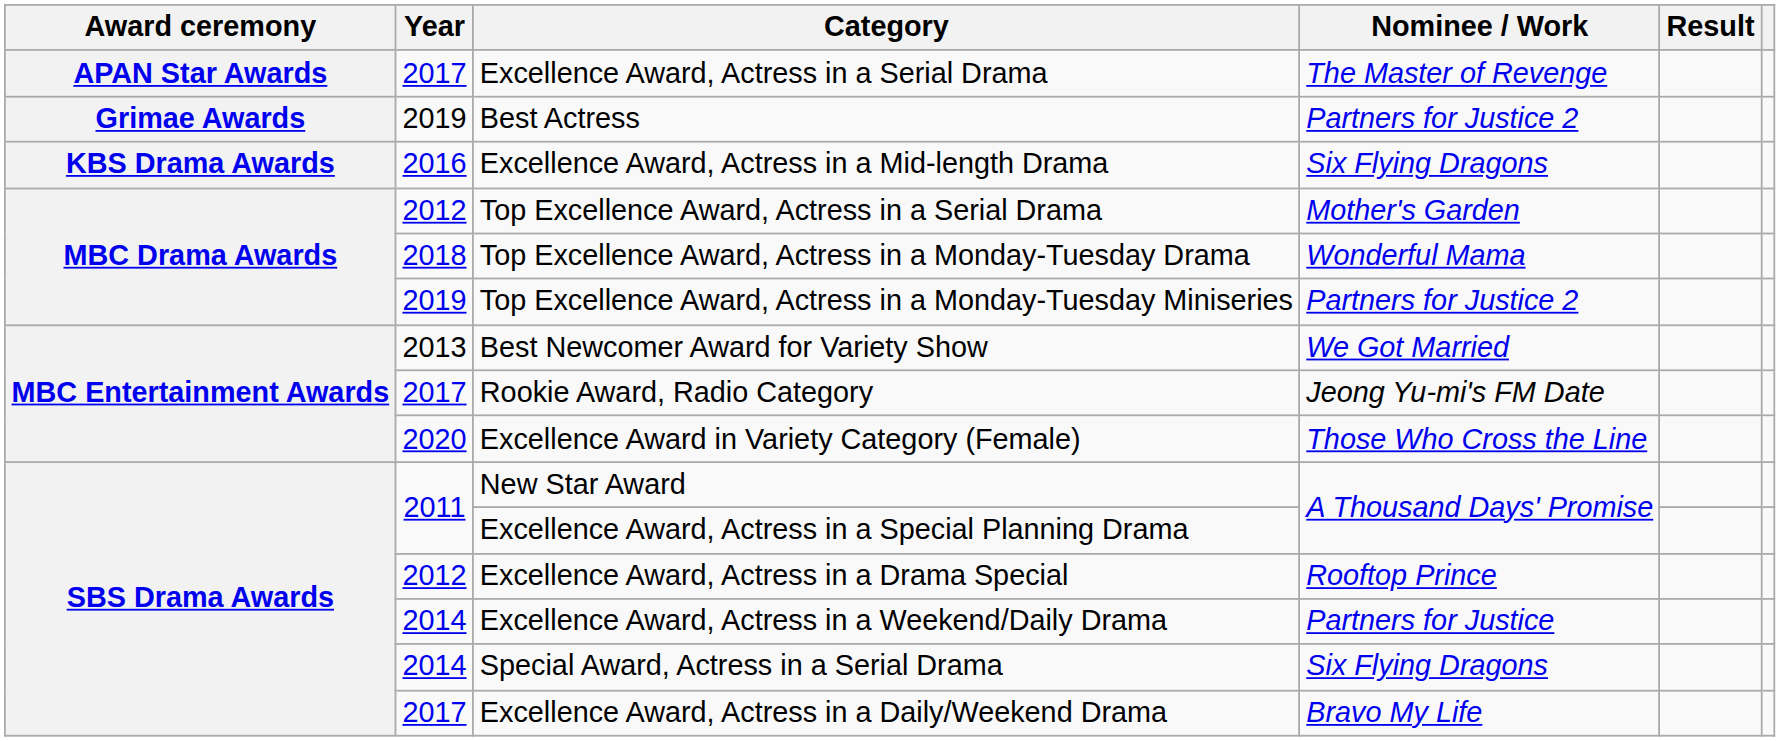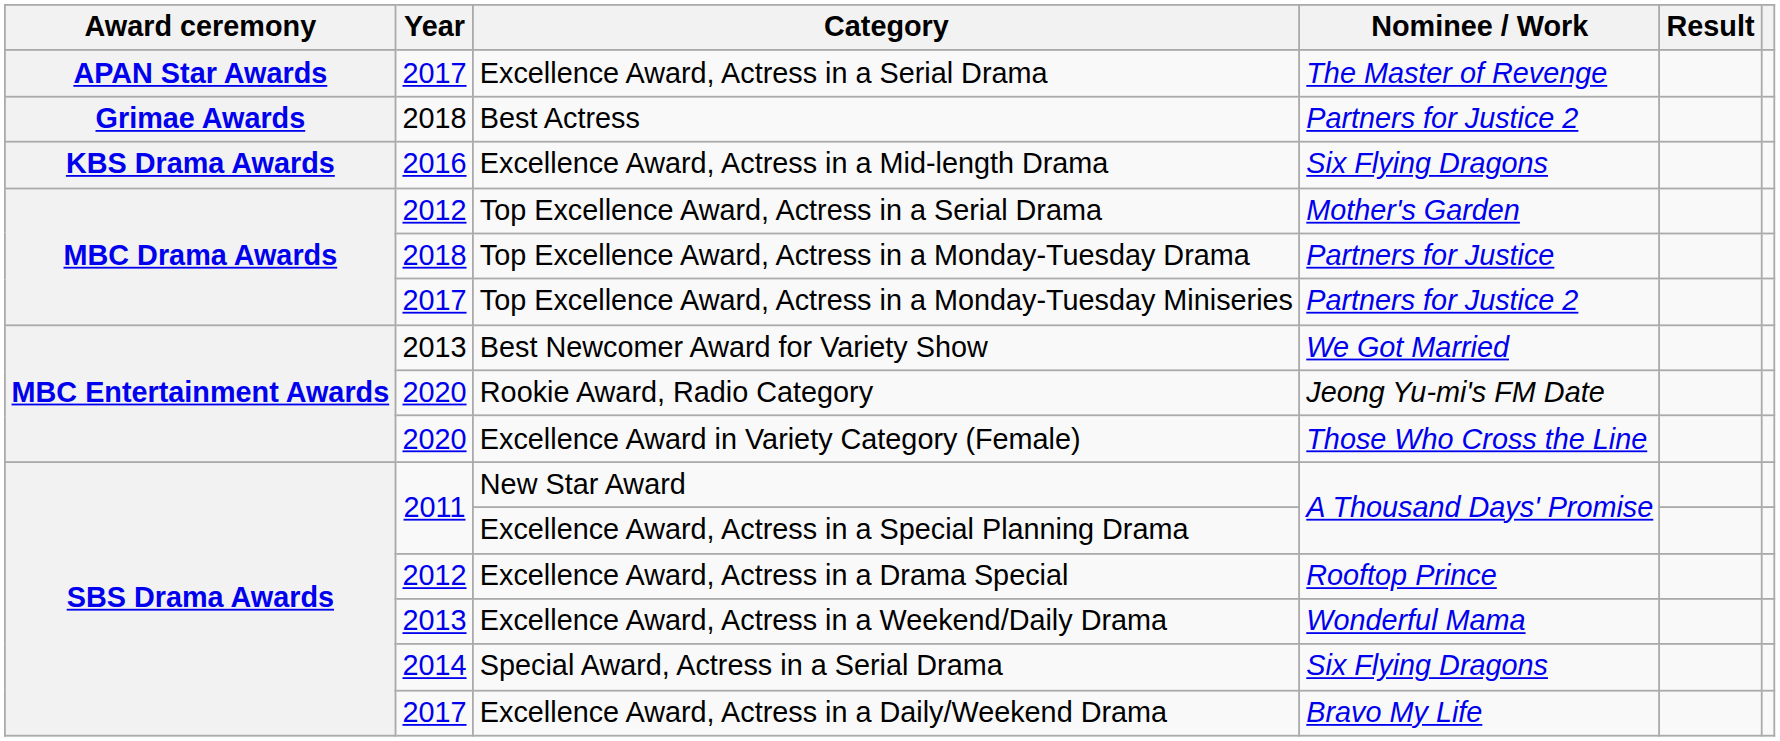 <table class="wikitable plainrowheaders sortable">
 <tr>
 <th scope="col">Award ceremony</th>
 <th scope="col">Year</th>
 <th scope="col">Category </th>
 <th scope="col">Nominee / Work</th>
 <th scope="col">Result</th>
 <th scope="col" class="unsortable"></th>
 </tr>
 <tr>
 <th scope="row"><a href='#'>APAN Star Awards</a></th>
 <td style="text-align:center"><a href='#'>2017</a></td>
 <td>Excellence Award, Actress in a Serial Drama</td>
 <td><em><a href='#'>The Master of Revenge</a></em></td>
 <td></td>
 <td style="text-align:center"></td>
 </tr>
 <tr>
 <th scope="row"><a href='#'>Grimae Awards</a></th>
-<td style="text-align:center">2019</td>
+<td style="text-align:center">2018</td>
 <td>Best Actress</td>
 <td><em><a href='#'>Partners for Justice 2</a></em></td>
 <td></td>
 <td style="text-align:center"></td>
 </tr>
 <tr>
 <th scope="row"><a href='#'>KBS Drama Awards</a></th>
 <td style="text-align:center"><a href='#'>2016</a></td>
 <td>Excellence Award, Actress in a Mid-length Drama</td>
 <td><em><a href='#'>Six Flying Dragons</a></em></td>
 <td></td>
 <td style="text-align:center"></td>
 </tr>
 <tr>
 <th scope="row" rowspan="3"><a href='#'>MBC Drama Awards</a></th>
 <td style="text-align:center"><a href='#'>2012</a></td>
 <td>Top Excellence Award, Actress in a Serial Drama</td>
 <td><em><a href='#'>Mother's Garden</a></em></td>
 <td></td>
 <td style="text-align:center"></td>
 </tr>
 <tr>
 <td style="text-align:center"><a href='#'>2018</a></td>
 <td>Top Excellence Award, Actress in a Monday-Tuesday Drama</td>
-<td><em><a href='#'>Wonderful Mama</a></em></td>
+<td><em><a href='#'>Partners for Justice</a></em></td>
 <td></td>
 <td style="text-align:center"></td>
 </tr>
 <tr>
-<td style="text-align:center"><a href='#'>2019</a></td>
+<td style="text-align:center"><a href='#'>2017</a></td>
 <td>Top Excellence Award, Actress in a Monday-Tuesday Miniseries</td>
 <td><em><a href='#'>Partners for Justice 2</a></em></td>
 <td></td>
 <td style="text-align:center"></td>
 </tr>
 <tr>
 <th scope="row" rowspan="3"><a href='#'>MBC Entertainment Awards</a></th>
 <td style="text-align:center">2013</td>
 <td>Best Newcomer Award for Variety Show</td>
 <td><em><a href='#'>We Got Married</a></em></td>
 <td></td>
 <td style="text-align:center"></td>
 </tr>
 <tr>
-<td style="text-align:center"><a href='#'>2017</a></td>
+<td style="text-align:center"><a href='#'>2020</a></td>
 <td>Rookie Award, Radio Category</td>
 <td><em>Jeong Yu-mi's FM Date</em></td>
 <td></td>
 <td style="text-align:center"></td>
 </tr>
 <tr>
 <td style="text-align:center"><a href='#'>2020</a></td>
 <td>Excellence Award in Variety Category	(Female)</td>
 <td><em><a href='#'>Those Who Cross the Line</a></em></td>
 <td></td>
 <td style="text-align:center"></td>
 </tr>
 <tr>
 <th scope="row" rowspan="6"><a href='#'>SBS Drama Awards</a></th>
 <td rowspan="2" style="text-align:center"><a href='#'>2011</a></td>
 <td>New Star Award</td>
 <td rowspan="2"><em><a href='#'>A Thousand Days' Promise</a></em></td>
 <td></td>
 <td style="text-align:center"></td>
 </tr>
 <tr>
 <td>Excellence Award, Actress in a Special Planning Drama</td>
 <td></td>
 <td style="text-align:center"></td>
 </tr>
 <tr>
 <td style="text-align:center"><a href='#'>2012</a></td>
 <td>Excellence Award, Actress in a Drama Special</td>
 <td><em><a href='#'>Rooftop Prince</a></em></td>
 <td></td>
 <td style="text-align:center"></td>
 </tr>
 <tr>
-<td style="text-align:center"><a href='#'>2014</a></td>
+<td style="text-align:center"><a href='#'>2013</a></td>
 <td>Excellence Award, Actress in a Weekend/Daily Drama</td>
-<td><em><a href='#'>Partners for Justice</a></em></td>
+<td><em><a href='#'>Wonderful Mama</a></em></td>
 <td></td>
 <td style="text-align:center"></td>
 </tr>
 <tr>
 <td style="text-align:center"><a href='#'>2014</a></td>
 <td>Special Award, Actress in a Serial Drama</td>
 <td><em><a href='#'>Six Flying Dragons</a></em></td>
 <td></td>
 <td style="text-align:center"></td>
 </tr>
 <tr>
 <td style="text-align:center"><a href='#'>2017</a></td>
 <td>Excellence Award, Actress in a Daily/Weekend Drama</td>
 <td><em><a href='#'>Bravo My Life</a></em></td>
 <td></td>
 <td style="text-align:center"></td>
 </tr>
 </table>
